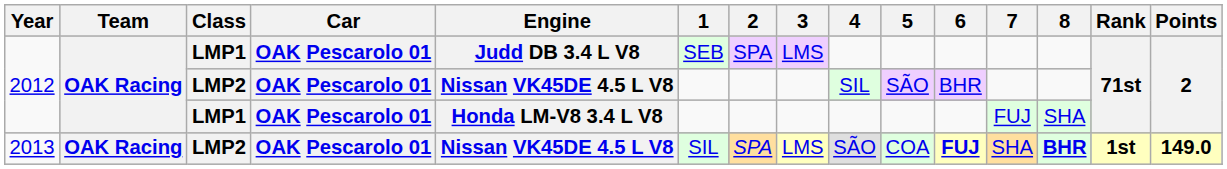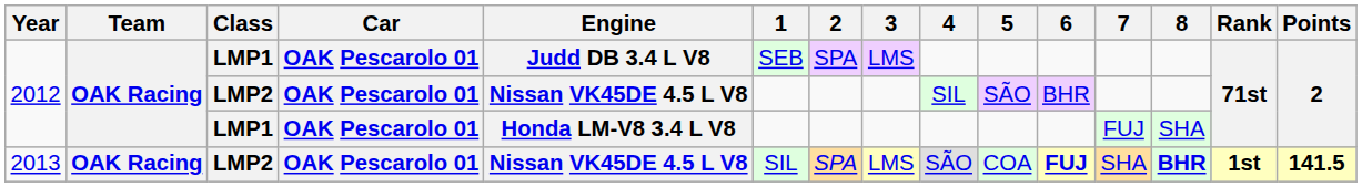 <table class="wikitable" style="text-align:center; font-size:85%">
 <tr>
 <th>Year</th>
 <th>Team</th>
 <th>Class</th>
 <th>Car</th>
 <th>Engine</th>
 <th>1</th>
 <th>2</th>
 <th>3</th>
 <th>4</th>
 <th>5</th>
 <th>6</th>
 <th>7</th>
 <th>8</th>
 <th>Rank</th>
 <th>Points</th>
 </tr>
 <tr>
 <td rowspan=3><a href='#'>2012</a></td>
 <th rowspan=3 nowrap><a href='#'>OAK Racing</a></th>
 <th>LMP1</th>
 <th nowrap><a href='#'>OAK</a> <a href='#'>Pescarolo 01</a></th>
 <th nowrap><a href='#'>Judd</a> DB 3.4 L V8</th>
 <td style="background:#DFFFDF;"><a href='#'>SEB</a><br></td>
 <td style="background:#EFCFFF;"><a href='#'>SPA</a><br></td>
 <td style="background:#EFCFFF;"><a href='#'>LMS</a><br></td>
 <td></td>
 <td></td>
 <td></td>
 <td></td>
 <td></td>
 <th rowspan=3>71st</th>
 <th rowspan=3>2</th>
 </tr>
 <tr>
 <th>LMP2</th>
 <th nowrap><a href='#'>OAK</a> <a href='#'>Pescarolo 01</a></th>
 <th nowrap><a href='#'>Nissan</a> <a href='#'>VK45DE</a> 4.5 L V8</th>
 <td></td>
 <td></td>
 <td></td>
 <td style="background:#DFFFDF;"><a href='#'>SIL</a><br></td>
 <td style="background:#EFCFFF;"><a href='#'>SÃO</a><br></td>
 <td style="background:#EFCFFF;"><a href='#'>BHR</a><br></td>
 <td></td>
 <td></td>
 </tr>
 <tr>
 <th>LMP1</th>
 <th nowrap><a href='#'>OAK</a> <a href='#'>Pescarolo 01</a></th>
 <th nowrap><a href='#'>Honda</a> LM-V8 3.4 L V8</th>
 <td></td>
 <td></td>
 <td></td>
 <td></td>
 <td></td>
 <td></td>
 <td style="background:#DFFFDF;"><a href='#'>FUJ</a><br></td>
 <td style="background:#DFFFDF;"><a href='#'>SHA</a><br></td>
 </tr>
 <tr>
 <td><a href='#'>2013</a></td>
 <th nowrap><a href='#'>OAK Racing</a></th>
 <th>LMP2</th>
 <th nowrap><a href='#'>OAK</a> <a href='#'>Pescarolo 01</a></th>
 <th nowrap><a href='#'>Nissan</a> <a href='#'>VK45DE 4.5 L V8</a></th>
 <td style="background:#DFFFDF;"><a href='#'>SIL</a><br></td>
 <td style="background:#FFDF9F;"><em><a href='#'>SPA</a></em><br></td>
 <td style="background:#FFFFBF;"><a href='#'>LMS</a><br></td>
 <td style="background:#DFDFDF;"><a href='#'>SÃO</a><br></td>
 <td style="background:#DFFFDF;"><a href='#'>COA</a><br></td>
 <td style="background:#FFFFBF;"><strong><a href='#'>FUJ</a></strong><br></td>
 <td style="background:#FFDF9F;"><a href='#'>SHA</a><br></td>
 <td style="background:#DFFFDF;"><strong><a href='#'>BHR</a><br></strong></td>
 <th style="background:#FFFFBF;">1st</th>
-<th style="background:#FFFFBF;">149.0</th>
+<th style="background:#FFFFBF;">141.5</th>
 </tr>
 </table>
